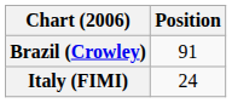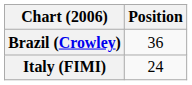 <table class="wikitable plainrowheaders" style="text-align:center">
 <tr>
 <th>Chart (2006)</th>
 <th>Position</th>
 </tr>
 <tr>
 <th scope="row">Brazil (<a href='#'>Crowley</a>)</th>
-<td>91</td>
+<td>36</td>
 </tr>
 <tr>
 <th scope="row">Italy (FIMI)</th>
 <td>24</td>
 </tr>
 </table>
